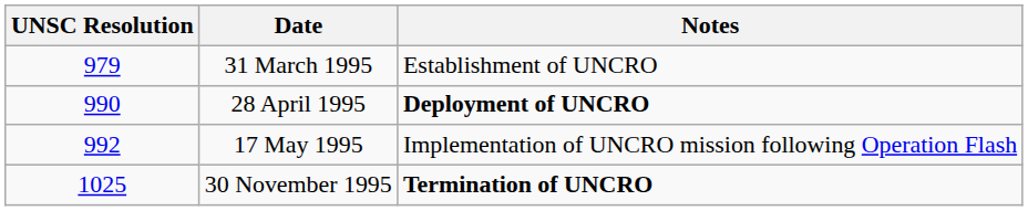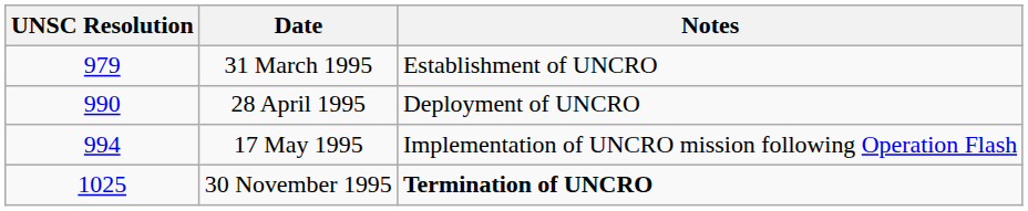 <table class="plainrowheaders wikitable" style="cellspacing=2px; text-align:left; font-size:90%;">
 <tr style="font-size:100%; text-align:right;">
 <th scope="col">UNSC Resolution</th>
 <th scope="col">Date</th>
 <th scope="col">Notes</th>
 </tr>
 <tr>
 <td style=text-align:center><a href='#'>979</a></td>
 <td style=text-align:center>31 March 1995</td>
 <td style=text-align:left>Establishment of UNCRO</td>
 </tr>
 <tr>
 <td style=text-align:center><a href='#'>990</a></td>
 <td style=text-align:center>28 April 1995</td>
-<td style=text-align:left><strong>Deployment of UNCRO</strong></td>
+<td style=text-align:left>Deployment of UNCRO</td>
 </tr>
 <tr>
-<td style=text-align:center><a href='#'>992</a></td>
+<td style=text-align:center><a href='#'>994</a></td>
 <td style=text-align:center>17 May 1995</td>
 <td style=text-align:left>Implementation of UNCRO mission following <a href='#'>Operation Flash</a></td>
 </tr>
 <tr>
 <td style=text-align:center><a href='#'>1025</a></td>
 <td style=text-align:center>30 November 1995</td>
 <td style=text-align:left><strong>Termination of UNCRO</strong></td>
 </tr>
 </table>
